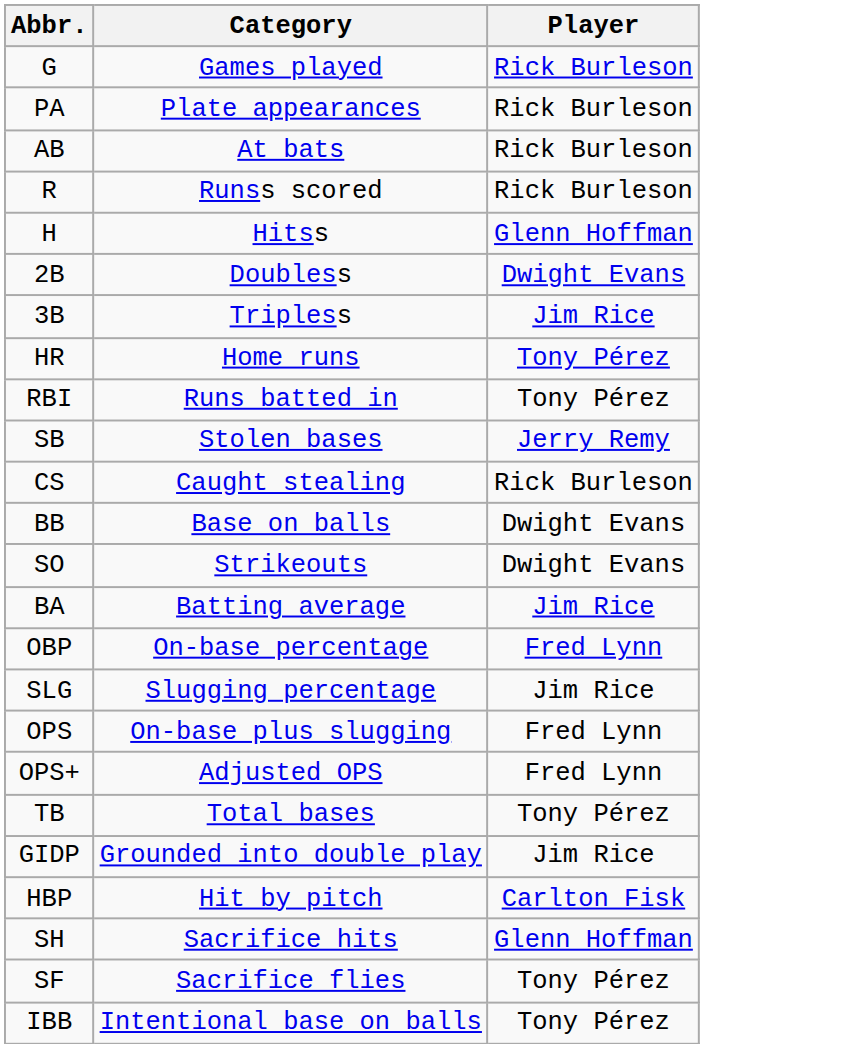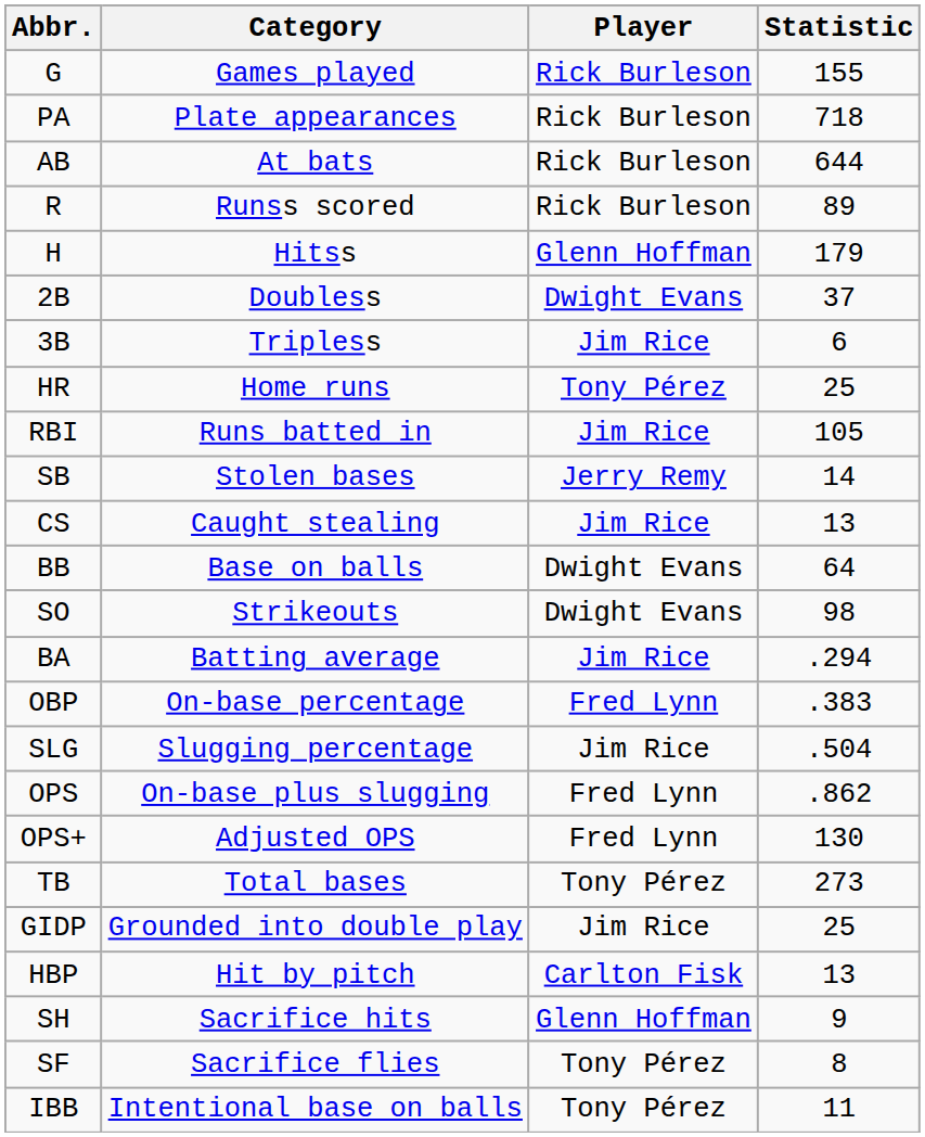 <table class="wikitable sortable" style="text-align:center;">
 <tr>
 <th>Abbr.</th>
 <th>Category</th>
 <th>Player</th>
+<th>Statistic</th>
 </tr>
 <tr>
 <td>G</td>
 <td><a href='#'>Games played</a></td>
 <td><a href='#'>Rick Burleson</a></td>
+<td>155</td>
 </tr>
 <tr>
 <td>PA</td>
 <td><a href='#'>Plate appearances</a></td>
 <td>Rick Burleson</td>
+<td>718</td>
 </tr>
 <tr>
 <td>AB</td>
 <td><a href='#'>At bats</a></td>
 <td>Rick Burleson</td>
+<td>644</td>
 </tr>
 <tr>
 <td>R</td>
 <td><a href='#'>Runs</a>s scored</td>
 <td>Rick Burleson</td>
+<td>89</td>
 </tr>
 <tr>
 <td>H</td>
 <td><a href='#'>Hits</a>s</td>
 <td><a href='#'>Glenn Hoffman</a></td>
+<td>179</td>
 </tr>
 <tr>
 <td>2B</td>
 <td><a href='#'>Doubles</a>s</td>
 <td><a href='#'>Dwight Evans</a></td>
+<td>37</td>
 </tr>
 <tr>
 <td>3B</td>
 <td><a href='#'>Triples</a>s</td>
 <td><a href='#'>Jim Rice</a></td>
+<td>6</td>
 </tr>
 <tr>
 <td>HR</td>
 <td><a href='#'>Home runs</a></td>
 <td><a href='#'>Tony Pérez</a></td>
+<td>25</td>
 </tr>
 <tr>
 <td>RBI</td>
 <td><a href='#'>Runs batted in</a></td>
-<td>Tony Pérez</td>
+<td><a href='#'>Jim Rice</a></td>
+<td>105</td>
 </tr>
 <tr>
 <td>SB</td>
 <td><a href='#'>Stolen bases</a></td>
 <td><a href='#'>Jerry Remy</a></td>
+<td>14</td>
 </tr>
 <tr>
 <td>CS</td>
 <td><a href='#'>Caught stealing</a></td>
-<td>Rick Burleson</td>
+<td><a href='#'>Jim Rice</a></td>
+<td>13</td>
 </tr>
 <tr>
 <td>BB</td>
 <td><a href='#'>Base on balls</a></td>
 <td>Dwight Evans</td>
+<td>64</td>
 </tr>
 <tr>
 <td>SO</td>
 <td><a href='#'>Strikeouts</a></td>
 <td>Dwight Evans</td>
+<td>98</td>
 </tr>
 <tr>
 <td>BA</td>
 <td><a href='#'>Batting average</a></td>
 <td><a href='#'>Jim Rice</a></td>
+<td>.294</td>
 </tr>
 <tr>
 <td>OBP</td>
 <td><a href='#'>On-base percentage</a></td>
 <td><a href='#'>Fred Lynn</a></td>
+<td>.383</td>
 </tr>
 <tr>
 <td>SLG</td>
 <td><a href='#'>Slugging percentage</a></td>
 <td>Jim Rice</td>
+<td>.504</td>
 </tr>
 <tr>
 <td>OPS</td>
 <td><a href='#'>On-base plus slugging</a></td>
 <td>Fred Lynn</td>
+<td>.862</td>
 </tr>
 <tr>
 <td>OPS+</td>
 <td><a href='#'>Adjusted OPS</a></td>
 <td>Fred Lynn</td>
+<td>130</td>
 </tr>
 <tr>
 <td>TB</td>
 <td><a href='#'>Total bases</a></td>
 <td>Tony Pérez</td>
+<td>273</td>
 </tr>
 <tr>
 <td>GIDP</td>
 <td><a href='#'>Grounded into double play</a></td>
 <td>Jim Rice</td>
+<td>25</td>
 </tr>
 <tr>
 <td>HBP</td>
 <td><a href='#'>Hit by pitch</a></td>
 <td><a href='#'>Carlton Fisk</a></td>
+<td>13</td>
 </tr>
 <tr>
 <td>SH</td>
 <td><a href='#'>Sacrifice hits</a></td>
 <td><a href='#'>Glenn Hoffman</a></td>
+<td>9</td>
 </tr>
 <tr>
 <td>SF</td>
 <td><a href='#'>Sacrifice flies</a></td>
 <td>Tony Pérez</td>
+<td>8</td>
 </tr>
 <tr>
 <td>IBB</td>
 <td><a href='#'>Intentional base on balls</a></td>
 <td>Tony Pérez</td>
+<td>11</td>
 </tr>
 </table>
